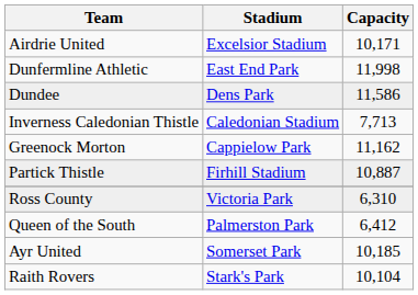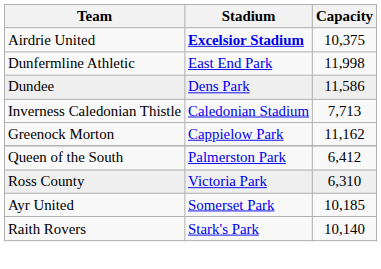 <table class="wikitable">
 <tr>
 <th>Team</th>
 <th>Stadium</th>
 <th>Capacity</th>
 </tr>
 <tr>
 <td>Airdrie United</td>
-<td><a href='#'>Excelsior Stadium</a></td>
-<td align="center">10,171</td>
+<td><strong><a href='#'>Excelsior Stadium</a></strong></td>
+<td align="center">10,375</td>
 </tr>
 <tr>
 <td>Dunfermline Athletic</td>
 <td><a href='#'>East End Park</a></td>
 <td align="center">11,998</td>
 </tr>
 <tr bgcolor="#EFEFEF">
 <td>Dundee</td>
 <td><a href='#'>Dens Park</a></td>
 <td align="center">11,586</td>
 </tr>
 <tr>
 <td>Inverness Caledonian Thistle</td>
 <td><a href='#'>Caledonian Stadium</a></td>
 <td align="center">7,713</td>
 </tr>
 <tr>
 <td>Greenock Morton</td>
 <td><a href='#'>Cappielow Park</a></td>
 <td align="center">11,162</td>
 </tr>
 <tr bgcolor="#EFEFEF">
-<td>Partick Thistle</td>
-<td><a href='#'>Firhill Stadium</a></td>
-<td align="center">10,887</td>
 </tr>
-<tr bgcolor="#EFEFEF">
+<tr>
+<td>Queen of the South</td>
+<td><a href='#'>Palmerston Park</a></td>
+<td align="center">6,412</td>
 </tr>
 <tr bgcolor="#EFEFEF">
 <td>Ross County</td>
 <td><a href='#'>Victoria Park</a></td>
 <td align="center">6,310</td>
-</tr>
-<tr>
-<td>Queen of the South</td>
-<td><a href='#'>Palmerston Park</a></td>
-<td align="center">6,412</td>
 </tr>
 <tr>
 <td>Ayr United</td>
 <td><a href='#'>Somerset Park</a></td>
 <td align="center">10,185</td>
 </tr>
 <tr>
 <td>Raith Rovers</td>
 <td><a href='#'>Stark's Park</a></td>
-<td align="center">10,104</td>
+<td align="center">10,140</td>
 </tr>
 </table>
